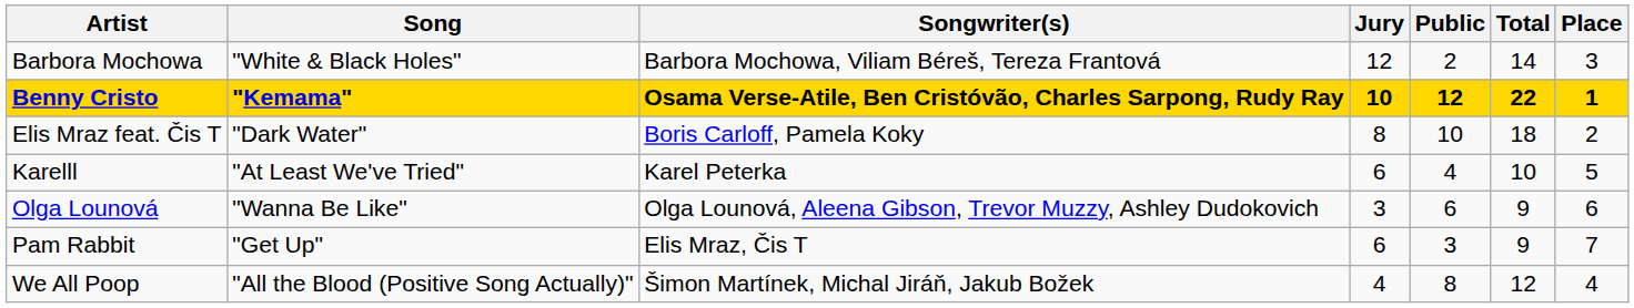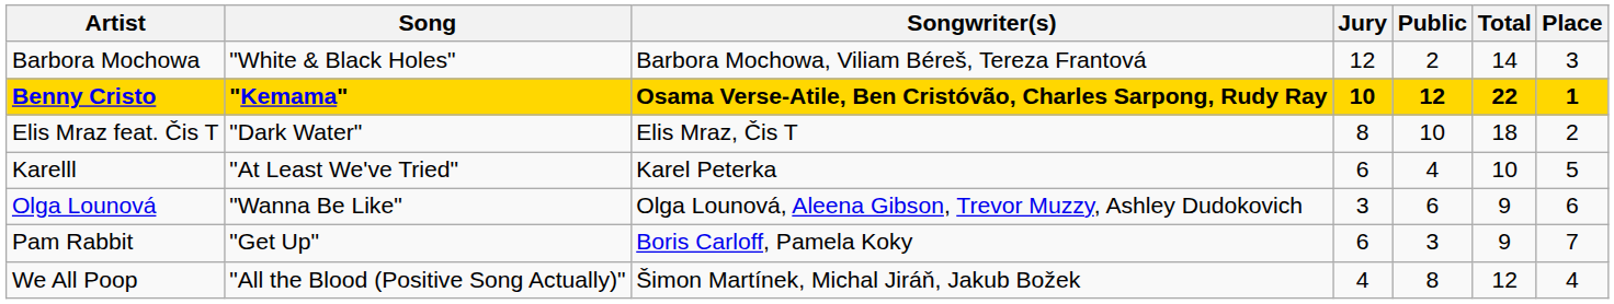 <table class="sortable wikitable" style="margin: 1em auto 1em auto; text-align:center">
 <tr>
 <th>Artist</th>
 <th>Song</th>
 <th>Songwriter(s)</th>
 <th>Jury</th>
 <th>Public</th>
 <th>Total</th>
 <th>Place</th>
 </tr>
 <tr>
 <td align="left">Barbora Mochowa</td>
 <td align="left">"White & Black Holes"</td>
 <td align="left">Barbora Mochowa, Viliam Béreš, Tereza Frantová</td>
 <td>12</td>
 <td>2</td>
 <td>14</td>
 <td>3</td>
 </tr>
 <tr style="font-weight:bold; background:gold;">
 <td align="left"><a href='#'>Benny Cristo</a></td>
 <td align="left">"<a href='#'>Kemama</a>"</td>
 <td align="left">Osama Verse-Atile, Ben Cristóvão, Charles Sarpong, Rudy Ray</td>
 <td>10</td>
 <td>12</td>
 <td>22</td>
 <td>1</td>
 </tr>
 <tr>
 <td align="left">Elis Mraz feat. Čis T</td>
 <td align="left">"Dark Water"</td>
-<td align="left"><a href='#'>Boris Carloff</a>, Pamela Koky</td>
+<td align="left">Elis Mraz, Čis T</td>
 <td>8</td>
 <td>10</td>
 <td>18</td>
 <td>2</td>
 </tr>
 <tr>
 <td align="left">Karelll</td>
 <td align="left">"At Least We've Tried"</td>
 <td align="left">Karel Peterka</td>
 <td>6</td>
 <td>4</td>
 <td>10</td>
 <td>5</td>
 </tr>
 <tr>
 <td align="left"><a href='#'>Olga Lounová</a></td>
 <td align="left">"Wanna Be Like"</td>
 <td align="left">Olga Lounová, <a href='#'>Aleena Gibson</a>, <a href='#'>Trevor Muzzy</a>, Ashley Dudokovich</td>
 <td>3</td>
 <td>6</td>
 <td>9</td>
 <td>6</td>
 </tr>
 <tr>
 <td align="left">Pam Rabbit</td>
 <td align="left">"Get Up"</td>
-<td align="left">Elis Mraz, Čis T</td>
+<td align="left"><a href='#'>Boris Carloff</a>, Pamela Koky</td>
 <td>6</td>
 <td>3</td>
 <td>9</td>
 <td>7</td>
 </tr>
 <tr>
 <td align="left">We All Poop</td>
 <td align="left">"All the Blood (Positive Song Actually)"</td>
 <td align="left">Šimon Martínek, Michal Jiráň, Jakub Božek</td>
 <td>4</td>
 <td>8</td>
 <td>12</td>
 <td>4</td>
 </tr>
 </table>
